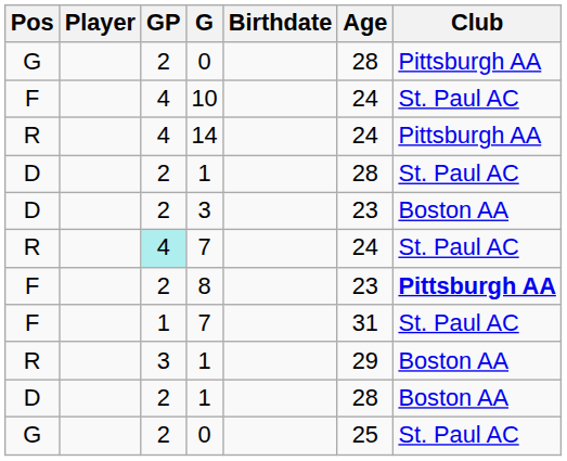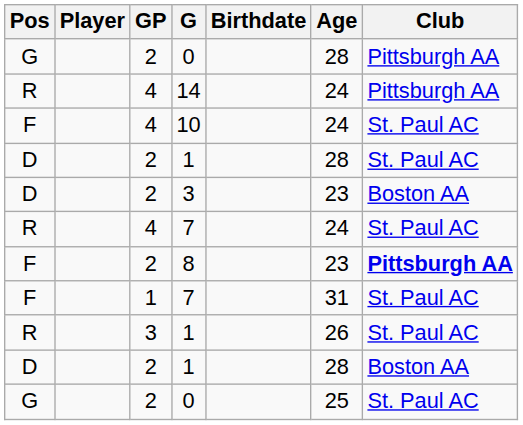 <table width=auto class="wikitable sortable" style="text-align:center;">
 <tr>
 <th>Pos</th>
 <th>Player</th>
 <th>GP</th>
 <th>G</th>
 <th>Birthdate</th>
 <th>Age</th>
 <th>Club</th>
 </tr>
 <tr>
 <td>G</td>
 <td align="left"></td>
 <td>2</td>
 <td>0</td>
 <td align="right"></td>
 <td>28</td>
 <td align="left"> <a href='#'>Pittsburgh AA</a></td>
 </tr>
 <tr>
+<td>R</td>
+<td align="left"></td>
+<td>4</td>
+<td>14</td>
+<td align="right"></td>
+<td>24</td>
+<td align="left"> <a href='#'>Pittsburgh AA</a></td>
+</tr>
+<tr>
 <td>F</td>
 <td align="left"></td>
 <td>4</td>
 <td>10</td>
 <td align="right"></td>
 <td>24</td>
 <td align="left"> <a href='#'>St. Paul AC</a></td>
-</tr>
-<tr>
-<td>R</td>
-<td align="left"></td>
-<td>4</td>
-<td>14</td>
-<td align="right"></td>
-<td>24</td>
-<td align="left"> <a href='#'>Pittsburgh AA</a></td>
 </tr>
 <tr>
 <td>D</td>
 <td align="left"></td>
 <td>2</td>
 <td>1</td>
 <td align="right"></td>
 <td>28</td>
 <td align="left"> <a href='#'>St. Paul AC</a></td>
 </tr>
 <tr>
 <td>D</td>
 <td align="left"></td>
 <td>2</td>
 <td>3</td>
 <td align="right"></td>
 <td>23</td>
 <td align="left"> <a href='#'>Boston AA</a></td>
 </tr>
 <tr>
 <td>R</td>
 <td align="left"></td>
-<td style="background: paleturquoise;">4</td>
+<td>4</td>
 <td>7</td>
 <td align="right"></td>
 <td>24</td>
 <td align="left"> <a href='#'>St. Paul AC</a></td>
 </tr>
 <tr>
 <td>F</td>
 <td align="left"></td>
 <td>2</td>
 <td>8</td>
 <td align="right"></td>
 <td>23</td>
 <td align="left"><strong> <a href='#'>Pittsburgh AA</a></strong></td>
 </tr>
 <tr>
 <td>F</td>
 <td align="left"></td>
 <td>1</td>
 <td>7</td>
 <td align="right"></td>
 <td>31</td>
 <td align="left"> <a href='#'>St. Paul AC</a></td>
 </tr>
 <tr>
 <td>R</td>
 <td align="left"></td>
 <td>3</td>
 <td>1</td>
 <td align="right"></td>
-<td>29</td>
-<td align="left"> <a href='#'>Boston AA</a></td>
+<td>26</td>
+<td align="left"> <a href='#'>St. Paul AC</a></td>
 </tr>
 <tr>
 <td>D</td>
 <td align="left"></td>
 <td>2</td>
 <td>1</td>
 <td align="right"></td>
 <td>28</td>
 <td align="left"> <a href='#'>Boston AA</a></td>
 </tr>
 <tr>
 <td>G</td>
 <td align="left"></td>
 <td>2</td>
 <td>0</td>
 <td align="right"></td>
 <td>25</td>
 <td align="left"> <a href='#'>St. Paul AC</a></td>
 </tr>
 </table>
